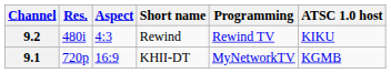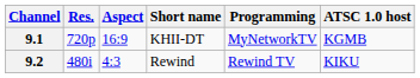 <table class="wikitable">
 <tr>
 <th scope = "col"><a href='#'>Channel</a></th>
 <th scope = "col"><a href='#'>Res.</a></th>
 <th scope = "col"><a href='#'>Aspect</a></th>
 <th scope = "col">Short name</th>
 <th scope = "col">Programming</th>
 <th scope = "col">ATSC 1.0 host</th>
 </tr>
 <tr>
+<th scope = "row">9.1</th>
+<td><a href='#'>720p</a></td>
+<td><a href='#'>16:9</a></td>
+<td>KHII-DT</td>
+<td><a href='#'>MyNetworkTV</a></td>
+<td><a href='#'>KGMB</a></td>
+</tr>
+<tr>
 <th scope = "row">9.2</th>
 <td><a href='#'>480i</a></td>
 <td><a href='#'>4:3</a></td>
 <td>Rewind</td>
 <td><a href='#'>Rewind TV</a></td>
 <td><a href='#'>KIKU</a></td>
 </tr>
-<tr>
-<th scope = "row">9.1</th>
-<td><a href='#'>720p</a></td>
-<td><a href='#'>16:9</a></td>
-<td>KHII-DT</td>
-<td><a href='#'>MyNetworkTV</a></td>
-<td><a href='#'>KGMB</a></td>
-</tr>
 </table>
